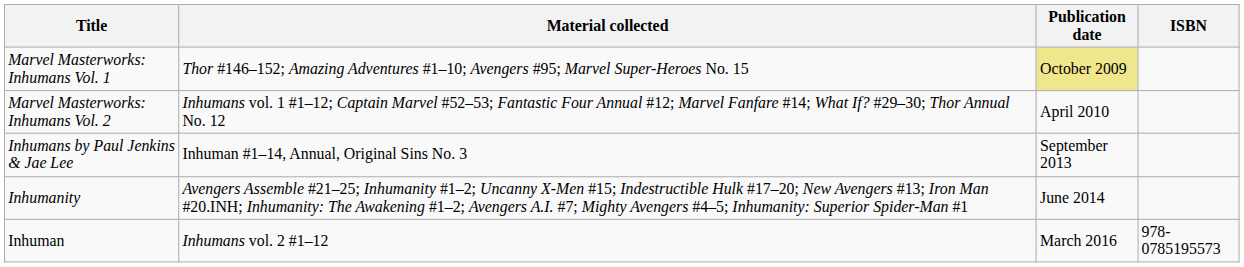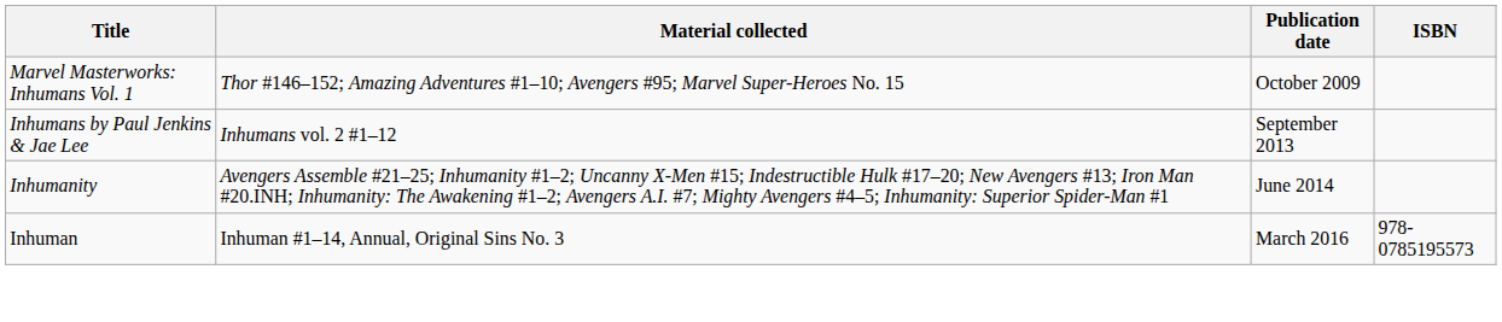 <table class="wikitable">
 <tr>
 <th>Title</th>
 <th>Material collected</th>
 <th>Publication date</th>
 <th>ISBN</th>
 </tr>
 <tr>
 <td><em>Marvel Masterworks: Inhumans Vol. 1</em></td>
 <td><em>Thor</em> #146–152; <em>Amazing Adventures</em> #1–10; <em>Avengers</em> #95; <em>Marvel Super-Heroes</em> No. 15</td>
-<td style="background: khaki;">October 2009</td>
+<td>October 2009</td>
 <td style=white-space:nowrap></td>
 </tr>
 <tr>
-<td><em>Marvel Masterworks: Inhumans Vol. 2</em></td>
-<td><em>Inhumans</em> vol. 1 #1–12; <em>Captain Marvel</em> #52–53; <em>Fantastic Four Annual</em> #12; <em>Marvel Fanfare</em> #14; <em>What If?</em> #29–30; <em>Thor Annual</em> No. 12</td>
-<td>April 2010</td>
-<td></td>
-</tr>
-<tr>
 <td><em>Inhumans by Paul Jenkins & Jae Lee</em></td>
-<td>Inhuman #1–14, Annual, Original Sins No. 3</td>
+<td><em>Inhumans</em> vol. 2 #1–12</td>
 <td>September 2013</td>
 <td></td>
 </tr>
 <tr>
 <td><em>Inhumanity</em></td>
 <td><em>Avengers Assemble</em> #21–25; <em>Inhumanity</em> #1–2; <em>Uncanny X-Men</em> #15; <em>Indestructible Hulk</em> #17–20; <em>New Avengers</em> #13; <em>Iron Man</em> #20.INH; <em>Inhumanity: The Awakening</em> #1–2; <em>Avengers A.I.</em> #7; <em>Mighty Avengers</em> #4–5; <em>Inhumanity: Superior Spider-Man</em> #1</td>
 <td>June 2014</td>
 <td></td>
 </tr>
 <tr>
 <td>Inhuman</td>
-<td><em>Inhumans</em> vol. 2 #1–12</td>
+<td>Inhuman #1–14, Annual, Original Sins No. 3</td>
 <td>March 2016</td>
 <td>978-0785195573</td>
 </tr>
 </table>
